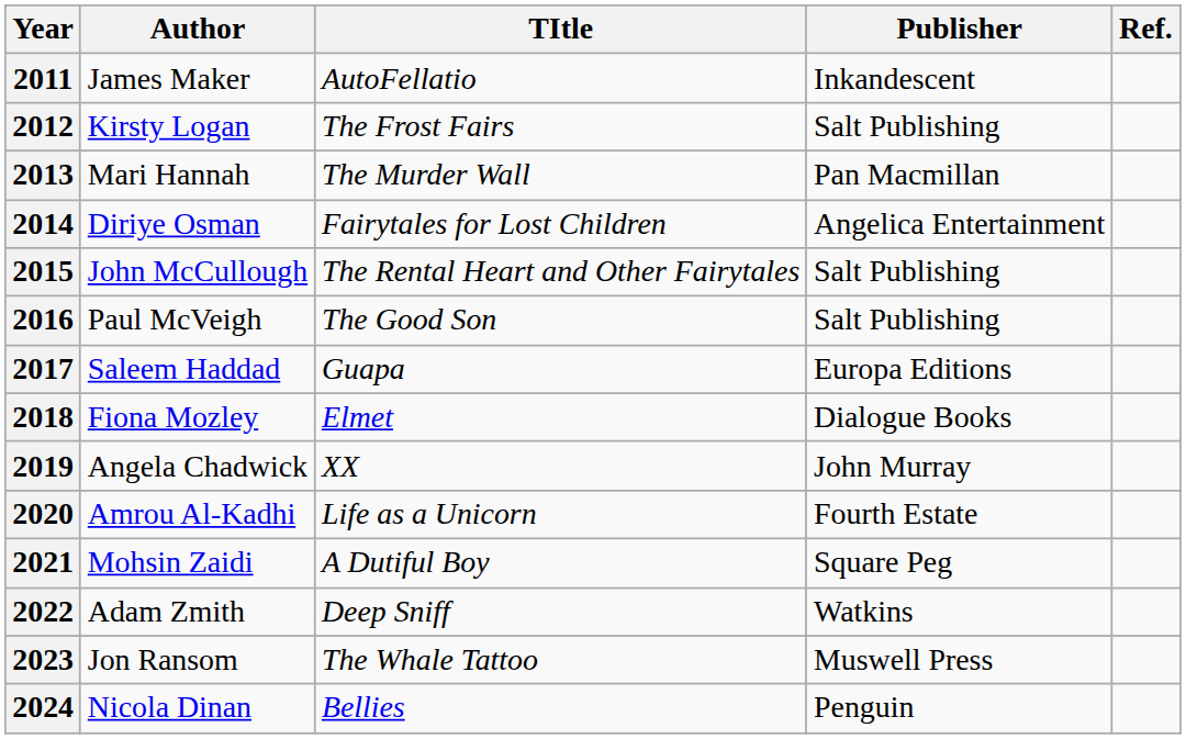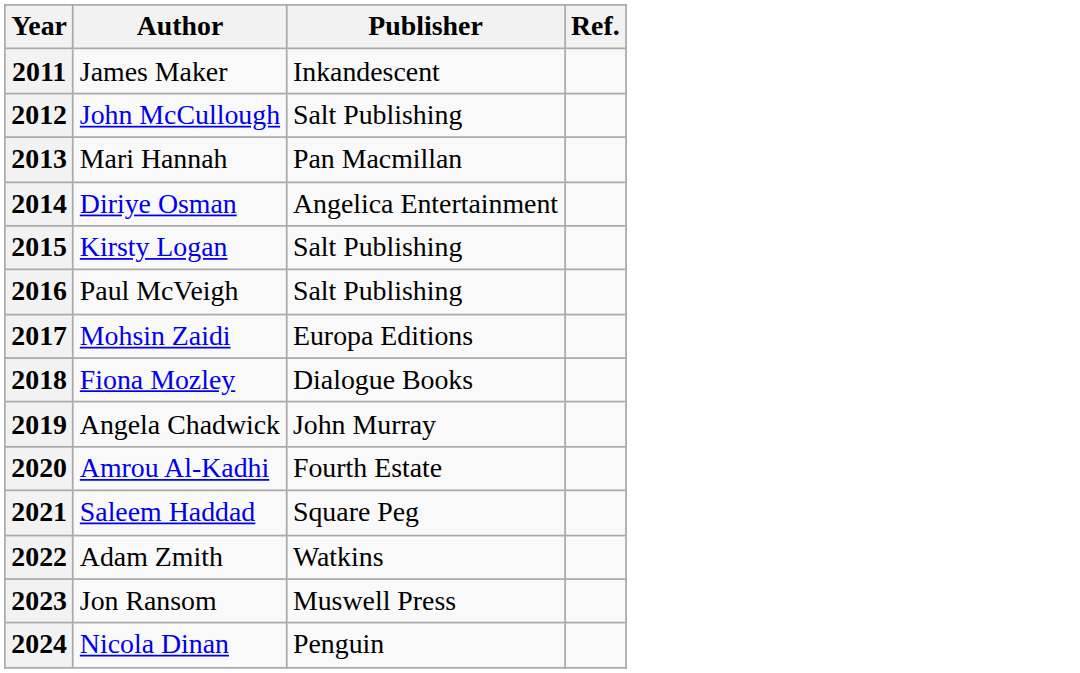 <table class="wikitable sortable">
 <tr>
 <th>Year</th>
 <th>Author</th>
-<th>TItle</th>
 <th>Publisher</th>
 <th>Ref.</th>
 </tr>
 <tr>
 <th>2011</th>
 <td>James Maker</td>
-<td><em>AutoFellatio</em></td>
 <td>Inkandescent</td>
 <td></td>
 </tr>
 <tr>
 <th>2012</th>
-<td><a href='#'>Kirsty Logan</a></td>
-<td><em>The Frost Fairs</em></td>
+<td><a href='#'>John McCullough</a></td>
 <td>Salt Publishing</td>
 <td></td>
 </tr>
 <tr>
 <th>2013</th>
 <td>Mari Hannah</td>
-<td><em>The Murder Wall</em></td>
 <td>Pan Macmillan</td>
 <td></td>
 </tr>
 <tr>
 <th>2014</th>
 <td><a href='#'>Diriye Osman</a></td>
-<td><em>Fairytales for Lost Children</em></td>
 <td>Angelica Entertainment</td>
 <td></td>
 </tr>
 <tr>
 <th>2015</th>
-<td><a href='#'>John McCullough</a></td>
-<td><em>The Rental Heart and Other Fairytales</em></td>
+<td><a href='#'>Kirsty Logan</a></td>
 <td>Salt Publishing</td>
 <td></td>
 </tr>
 <tr>
 <th>2016</th>
 <td>Paul McVeigh</td>
-<td><em>The Good Son</em></td>
 <td>Salt Publishing</td>
 <td></td>
 </tr>
 <tr>
 <th>2017</th>
-<td><a href='#'>Saleem Haddad</a></td>
-<td><em>Guapa</em></td>
+<td><a href='#'>Mohsin Zaidi</a></td>
 <td>Europa Editions</td>
 <td></td>
 </tr>
 <tr>
 <th>2018</th>
 <td><a href='#'>Fiona Mozley</a></td>
-<td><em><a href='#'>Elmet</a></em></td>
 <td>Dialogue Books</td>
 <td></td>
 </tr>
 <tr>
 <th>2019</th>
 <td>Angela Chadwick</td>
-<td><em>XX</em></td>
 <td>John Murray</td>
 <td></td>
 </tr>
 <tr>
 <th>2020</th>
 <td><a href='#'>Amrou Al-Kadhi</a></td>
-<td><em>Life as a Unicorn</em></td>
 <td>Fourth Estate</td>
 <td></td>
 </tr>
 <tr>
 <th>2021</th>
-<td><a href='#'>Mohsin Zaidi</a></td>
-<td><em>A Dutiful Boy</em></td>
+<td><a href='#'>Saleem Haddad</a></td>
 <td>Square Peg</td>
 <td></td>
 </tr>
 <tr>
 <th>2022</th>
 <td>Adam Zmith</td>
-<td><em>Deep Sniff</em></td>
 <td>Watkins</td>
 <td></td>
 </tr>
 <tr>
 <th>2023</th>
 <td>Jon Ransom</td>
-<td><em>The Whale Tattoo</em></td>
 <td>Muswell Press</td>
 <td></td>
 </tr>
 <tr>
 <th>2024</th>
 <td><a href='#'>Nicola Dinan</a></td>
-<td><em><a href='#'>Bellies</a></em></td>
 <td>Penguin</td>
 <td></td>
 </tr>
 </table>
